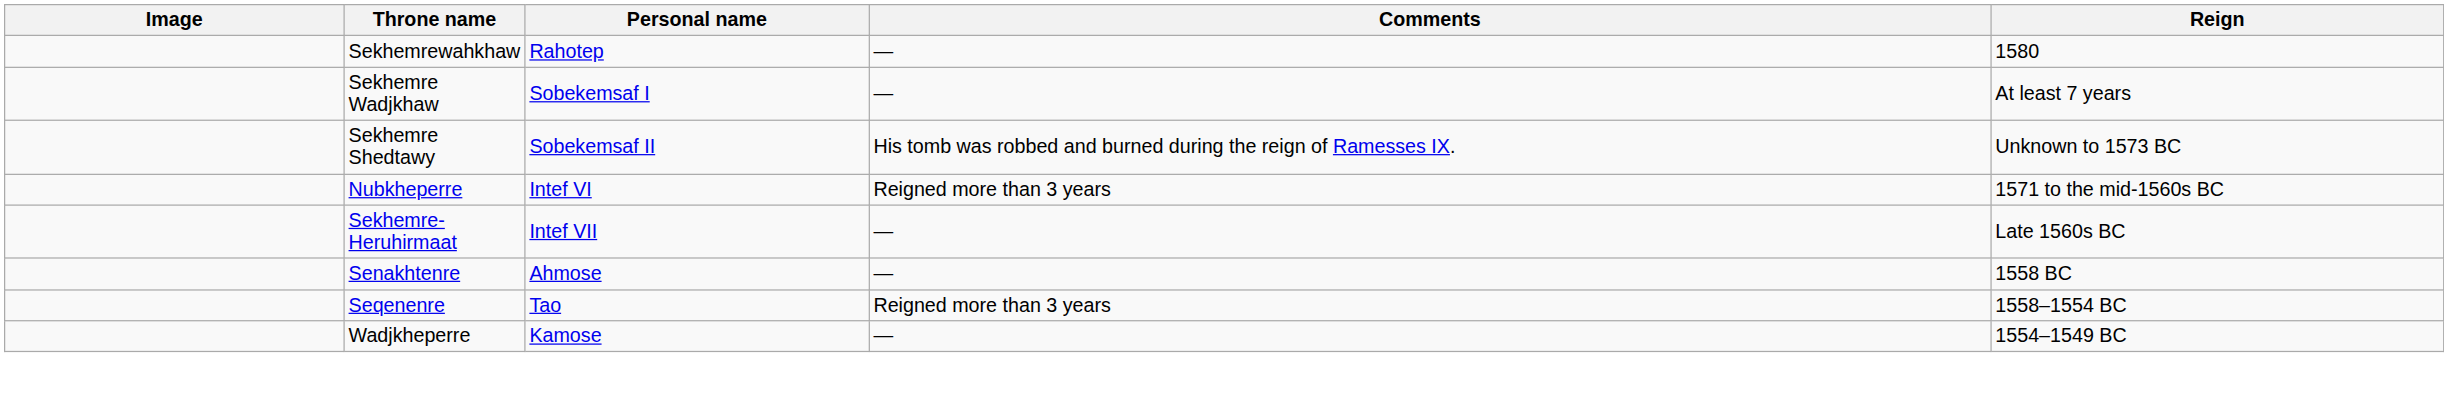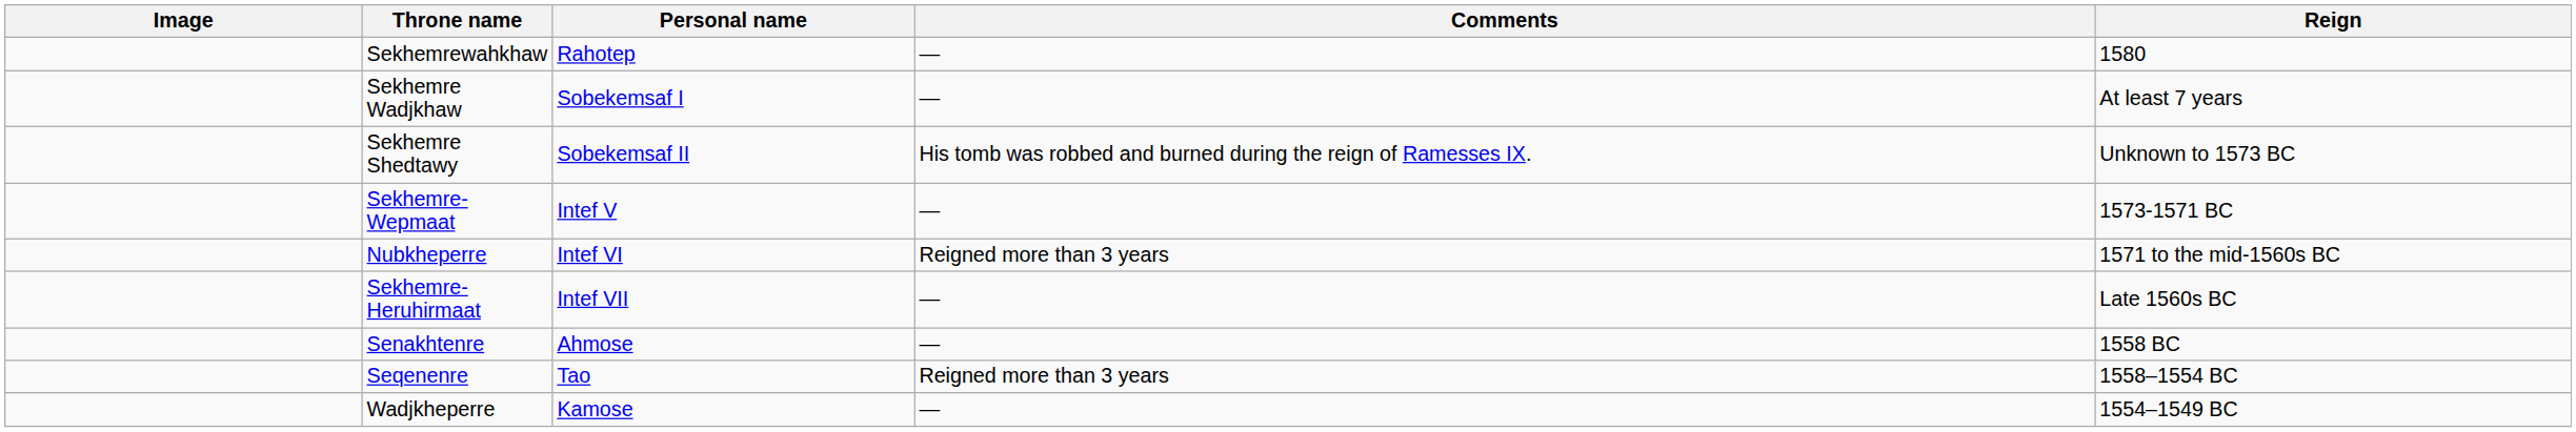 <table class="wikitable" width="100%">
 <tr>
 <th width="15%">Image</th>
 <th>Throne name</th>
 <th width="15%">Personal name</th>
 <th width="50%">Comments</th>
 <th width="20%">Reign</th>
 </tr>
 <tr>
 <td></td>
 <td>Sekhemrewahkhaw</td>
 <td><a href='#'>Rahotep</a></td>
 <td>—</td>
 <td> 1580</td>
 </tr>
 <tr>
 <td></td>
 <td>Sekhemre Wadjkhaw</td>
 <td><a href='#'>Sobekemsaf I</a></td>
 <td>—</td>
 <td>At least 7 years</td>
 </tr>
 <tr>
 <td></td>
 <td>Sekhemre Shedtawy</td>
 <td><a href='#'>Sobekemsaf II</a></td>
 <td>His tomb was robbed and burned during the reign of <a href='#'>Ramesses IX</a>.</td>
 <td>Unknown to  1573 BC</td>
+</tr>
+<tr>
+<td></td>
+<td><a href='#'>Sekhemre-Wepmaat</a></td>
+<td><a href='#'>Intef V</a></td>
+<td>—</td>
+<td> 1573-1571 BC</td>
 </tr>
 <tr>
 <td></td>
 <td><a href='#'>Nubkheperre</a></td>
 <td><a href='#'>Intef VI</a></td>
 <td>Reigned more than 3 years</td>
 <td> 1571 to the mid-1560s BC</td>
 </tr>
 <tr>
 <td></td>
 <td><a href='#'>Sekhemre-Heruhirmaat</a></td>
 <td><a href='#'>Intef VII</a></td>
 <td>—</td>
 <td>Late 1560s BC</td>
 </tr>
 <tr>
 <td></td>
 <td><a href='#'>Senakhtenre</a></td>
 <td><a href='#'>Ahmose</a></td>
 <td>—</td>
 <td> 1558 BC</td>
 </tr>
 <tr>
 <td></td>
 <td><a href='#'>Seqenenre</a></td>
 <td><a href='#'>Tao</a></td>
 <td>Reigned more than 3 years</td>
 <td>1558–1554 BC</td>
 </tr>
 <tr>
 <td></td>
 <td>Wadjkheperre</td>
 <td><a href='#'>Kamose</a></td>
 <td>—</td>
 <td>1554–1549 BC</td>
 </tr>
 </table>
